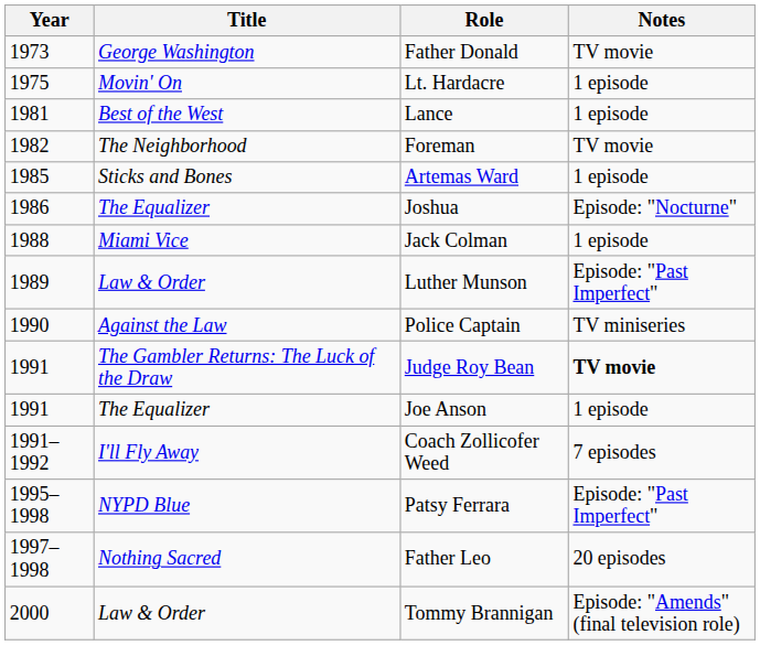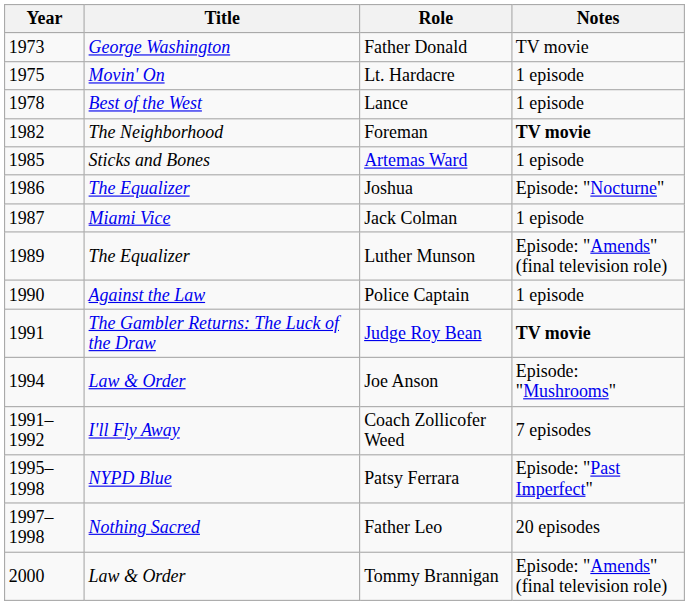 <table class="wikitable sortable">
 <tr>
 <th>Year</th>
 <th>Title</th>
 <th>Role</th>
 <th>Notes</th>
 </tr>
 <tr>
 <td>1973</td>
 <td><em><a href='#'>George Washington</a></em></td>
 <td>Father Donald</td>
 <td>TV movie</td>
 </tr>
 <tr>
 <td>1975</td>
 <td><em><a href='#'>Movin' On</a></em></td>
 <td>Lt. Hardacre</td>
 <td>1 episode</td>
 </tr>
 <tr>
-<td>1981</td>
+<td>1978</td>
 <td><em><a href='#'>Best of the West</a></em></td>
 <td>Lance</td>
 <td>1 episode</td>
 </tr>
 <tr>
 <td>1982</td>
 <td><em>The Neighborhood</em></td>
 <td>Foreman</td>
-<td>TV movie</td>
+<td><strong>TV movie</strong></td>
 </tr>
 <tr>
 <td>1985</td>
 <td><em>Sticks and Bones</em></td>
 <td><a href='#'>Artemas Ward</a></td>
 <td>1 episode</td>
 </tr>
 <tr>
 <td>1986</td>
 <td><em><a href='#'>The Equalizer</a></em></td>
 <td>Joshua</td>
 <td>Episode: "<a href='#'>Nocturne</a>"</td>
 </tr>
 <tr>
-<td>1988</td>
+<td>1987</td>
 <td><em><a href='#'>Miami Vice</a></em></td>
 <td>Jack Colman</td>
 <td>1 episode</td>
 </tr>
 <tr>
 <td>1989</td>
-<td><em><a href='#'>Law & Order</a></em></td>
+<td><em>The Equalizer</em></td>
 <td>Luther Munson</td>
-<td>Episode: "<a href='#'>Past Imperfect</a>"</td>
+<td>Episode: "<a href='#'>Amends</a>"<br>(final television role)</td>
 </tr>
 <tr>
 <td>1990</td>
 <td><em><a href='#'>Against the Law</a></em></td>
 <td>Police Captain</td>
-<td>TV miniseries</td>
+<td>1 episode</td>
 </tr>
 <tr>
 <td>1991</td>
 <td><em><a href='#'>The Gambler Returns: The Luck of the Draw</a></em></td>
 <td><a href='#'>Judge Roy Bean</a></td>
 <td><strong>TV movie</strong></td>
 </tr>
 <tr>
-<td>1991</td>
-<td><em>The Equalizer</em></td>
+<td>1994</td>
+<td><em><a href='#'>Law & Order</a></em></td>
 <td>Joe Anson</td>
-<td>1 episode</td>
+<td>Episode: "<a href='#'>Mushrooms</a>"</td>
 </tr>
 <tr>
 <td>1991–1992</td>
 <td><em><a href='#'>I'll Fly Away</a></em></td>
 <td>Coach Zollicofer Weed</td>
 <td>7 episodes</td>
 </tr>
 <tr>
 <td>1995–1998</td>
 <td><em><a href='#'>NYPD Blue</a></em></td>
 <td>Patsy Ferrara</td>
 <td>Episode: "<a href='#'>Past Imperfect</a>"</td>
 </tr>
 <tr>
 <td>1997–1998</td>
 <td><em><a href='#'>Nothing Sacred</a></em></td>
 <td>Father Leo</td>
 <td>20 episodes</td>
 </tr>
 <tr>
 <td>2000</td>
 <td><em>Law & Order</em></td>
 <td>Tommy Brannigan</td>
 <td>Episode: "<a href='#'>Amends</a>"<br>(final television role)</td>
 </tr>
 </table>
